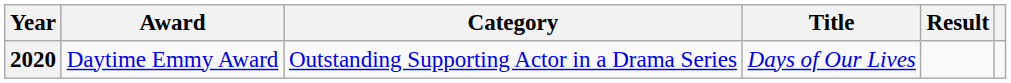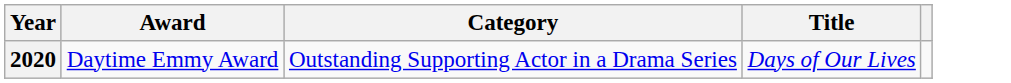 <table class="wikitable sortable plainrowheaders">
 <tr>
 <th scope="col">Year</th>
 <th scope="col">Award</th>
 <th scope="col">Category</th>
 <th scope="col" class="unsortable">Title</th>
-<th scope="col">Result</th>
 <th scope="col" class="unsortable"></th>
 </tr>
 <tr>
 <th scope="row" style="text-align:center;">2020</th>
 <td><a href='#'>Daytime Emmy Award</a></td>
 <td><a href='#'>Outstanding Supporting Actor in a Drama Series</a></td>
 <td><em><a href='#'>Days of Our Lives</a></em></td>
-<td></td>
 <td style="text-align:center;"></td>
 </tr>
 </table>
